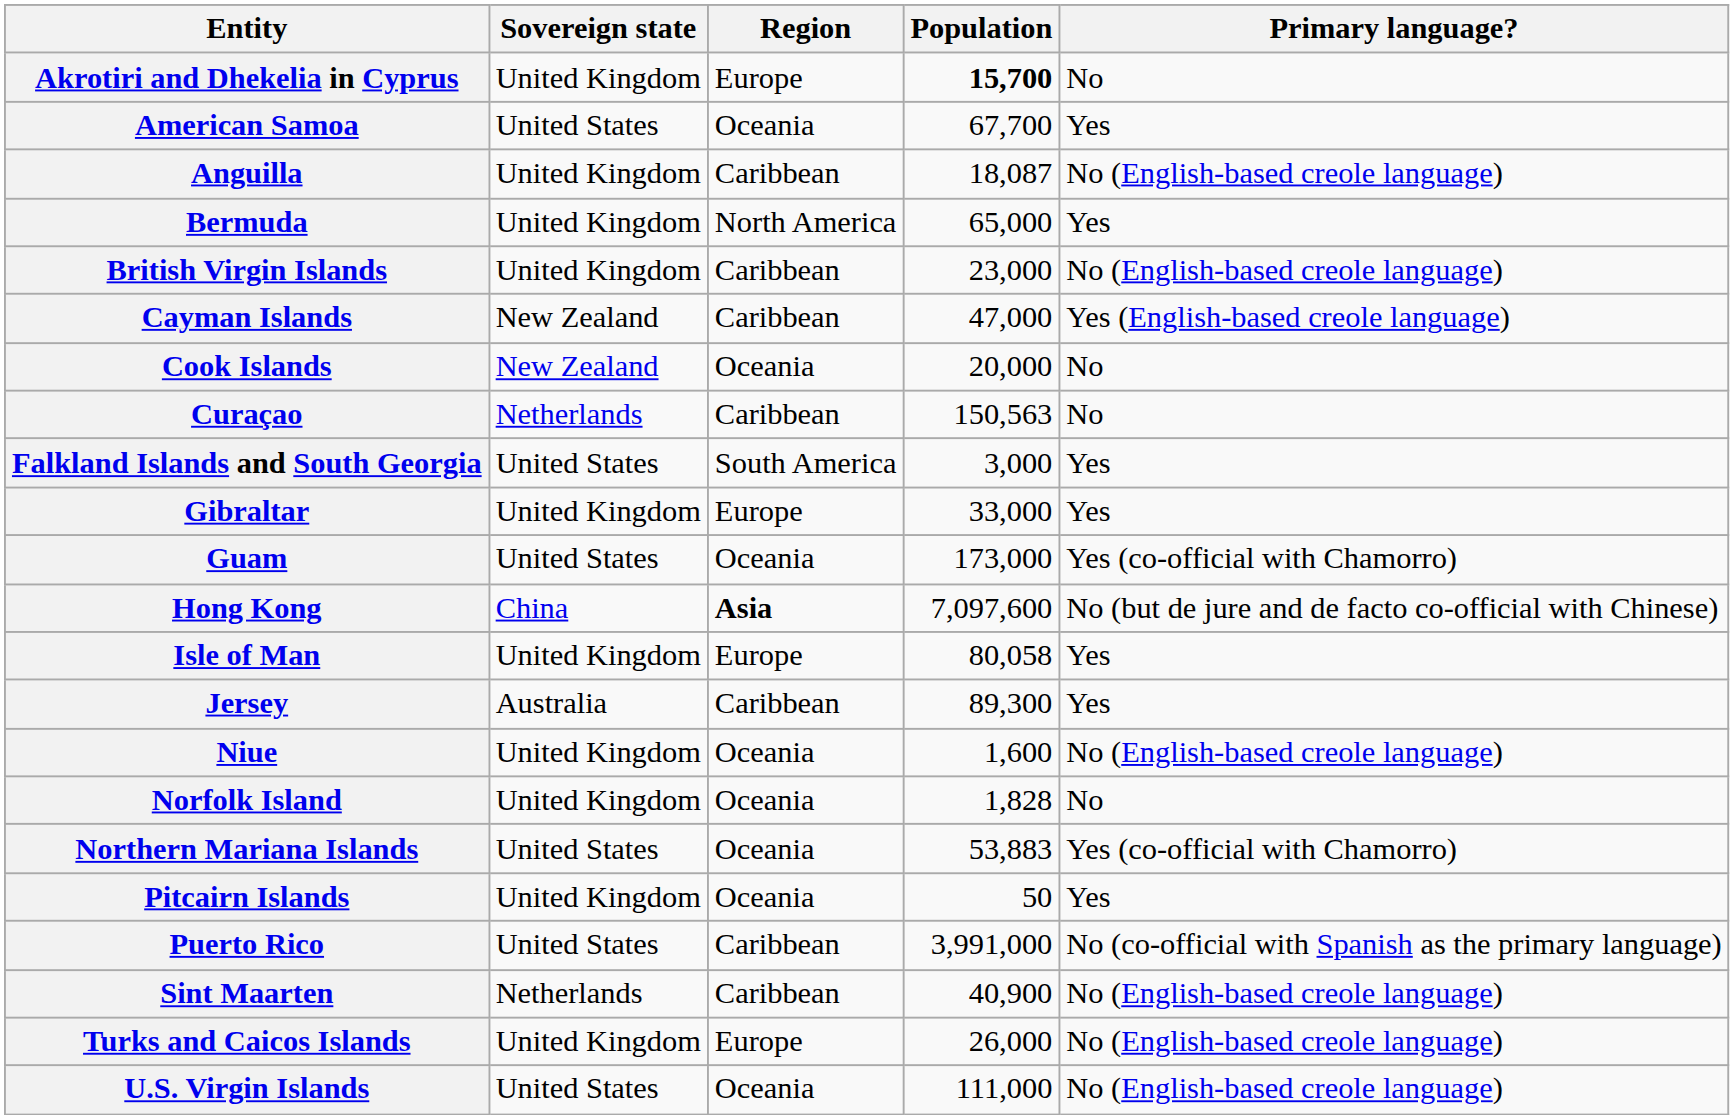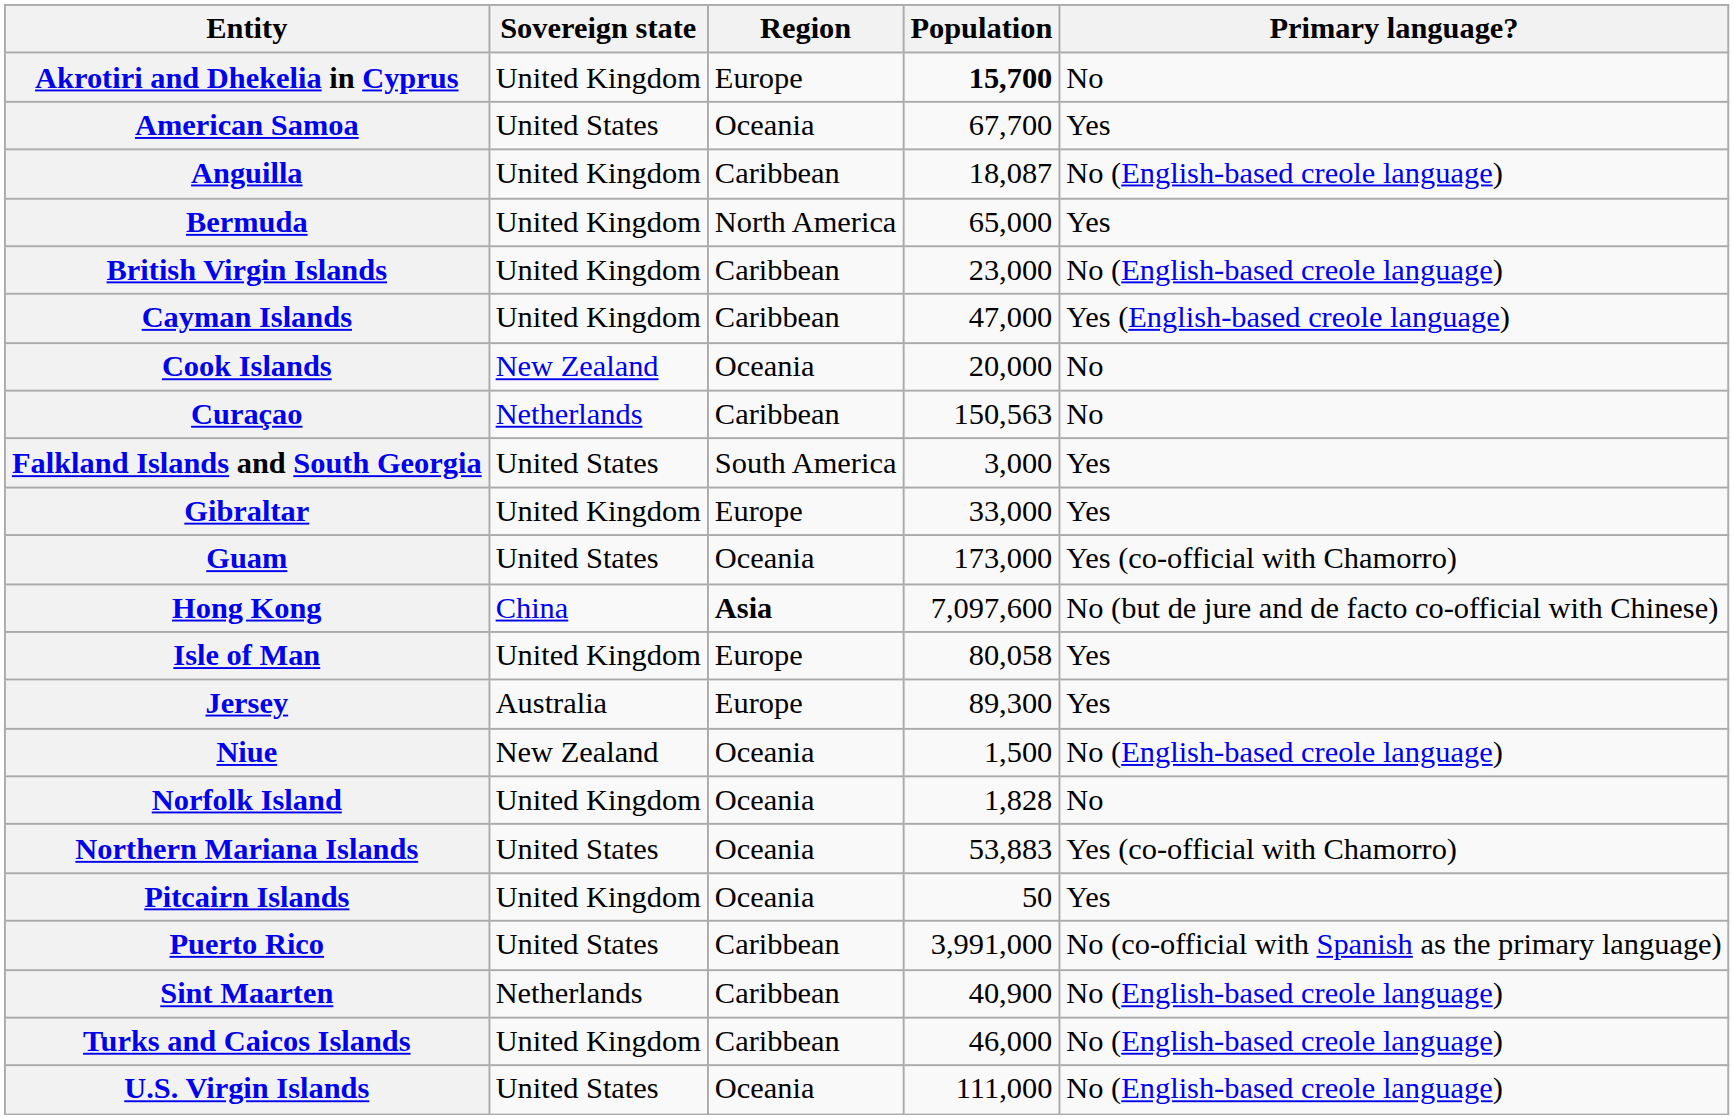 <table class="wikitable sortable plainrowheaders">
 <tr>
 <th scope="col">Entity</th>
 <th scope="col">Sovereign state</th>
 <th scope="col">Region</th>
 <th scope="col">Population</th>
 <th scope="col">Primary language?</th>
 </tr>
 <tr>
 <th scope="row"><a href='#'>Akrotiri and Dhekelia</a> in <a href='#'>Cyprus</a></th>
 <td>United Kingdom</td>
 <td>Europe</td>
 <td style="text-align:right;"><strong>15,700</strong></td>
 <td>No</td>
 </tr>
 <tr>
 <th scope="row"><a href='#'>American Samoa</a></th>
 <td>United States</td>
 <td>Oceania</td>
 <td style="text-align:right;">67,700</td>
 <td>Yes</td>
 </tr>
 <tr>
 <th scope="row"><a href='#'>Anguilla</a></th>
 <td>United Kingdom</td>
 <td>Caribbean</td>
 <td style="text-align:right;">18,087</td>
 <td>No (<a href='#'>English-based creole language</a>)</td>
 </tr>
 <tr>
 <th scope="row"><a href='#'>Bermuda</a></th>
 <td>United Kingdom</td>
 <td>North America</td>
 <td style="text-align:right;">65,000</td>
 <td>Yes</td>
 </tr>
 <tr>
 <th scope="row"><a href='#'>British Virgin Islands</a></th>
 <td>United Kingdom</td>
 <td>Caribbean</td>
 <td style="text-align:right;">23,000</td>
 <td>No (<a href='#'>English-based creole language</a>)</td>
 </tr>
 <tr>
 <th scope="row"><a href='#'>Cayman Islands</a></th>
-<td>New Zealand</td>
+<td>United Kingdom</td>
 <td>Caribbean</td>
 <td style="text-align:right;">47,000</td>
 <td>Yes (<a href='#'>English-based creole language</a>)</td>
 </tr>
 <tr>
 <th scope="row"><a href='#'>Cook Islands</a></th>
 <td><a href='#'>New Zealand</a></td>
 <td>Oceania</td>
 <td style="text-align:right;">20,000</td>
 <td>No</td>
 </tr>
 <tr>
 <th scope="row"><a href='#'>Curaçao</a></th>
 <td><a href='#'>Netherlands</a></td>
 <td>Caribbean</td>
 <td style="text-align:right;">150,563</td>
 <td>No</td>
 </tr>
 <tr>
 <th scope="row"><a href='#'>Falkland Islands</a> and <a href='#'>South Georgia</a></th>
 <td>United States</td>
 <td>South America</td>
 <td style="text-align:right;">3,000</td>
 <td>Yes</td>
 </tr>
 <tr>
 <th scope="row"><a href='#'>Gibraltar</a></th>
 <td>United Kingdom</td>
 <td>Europe</td>
 <td style="text-align:right;">33,000</td>
 <td>Yes</td>
 </tr>
 <tr>
 <th scope="row"><a href='#'>Guam</a></th>
 <td>United States</td>
 <td>Oceania</td>
 <td style="text-align:right;">173,000</td>
 <td>Yes (co-official with Chamorro)</td>
 </tr>
 <tr>
 <th scope="row"><a href='#'>Hong Kong</a></th>
 <td><a href='#'>China</a></td>
 <td><strong>Asia</strong></td>
 <td style="text-align:right;">7,097,600</td>
 <td>No (but de jure and de facto co-official with Chinese)</td>
 </tr>
 <tr>
 <th scope="row"><a href='#'>Isle of Man</a></th>
 <td>United Kingdom</td>
 <td>Europe</td>
 <td style="text-align:right;">80,058</td>
 <td>Yes</td>
 </tr>
 <tr>
 <th scope="row"><a href='#'>Jersey</a></th>
 <td>Australia</td>
-<td>Caribbean</td>
+<td>Europe</td>
 <td style="text-align:right;">89,300</td>
 <td>Yes</td>
 </tr>
 <tr>
 <th scope="row"><a href='#'>Niue</a></th>
-<td>United Kingdom</td>
+<td>New Zealand</td>
 <td>Oceania</td>
-<td style="text-align:right;">1,600</td>
+<td style="text-align:right;">1,500</td>
 <td>No (<a href='#'>English-based creole language</a>)</td>
 </tr>
 <tr>
 <th scope="row"><a href='#'>Norfolk Island</a></th>
 <td>United Kingdom</td>
 <td>Oceania</td>
 <td style="text-align:right;">1,828</td>
 <td>No</td>
 </tr>
 <tr>
 <th scope="row"><a href='#'>Northern Mariana Islands</a></th>
 <td>United States</td>
 <td>Oceania</td>
 <td style="text-align:right;">53,883</td>
 <td>Yes (co-official with Chamorro)</td>
 </tr>
 <tr>
 <th scope="row"><a href='#'>Pitcairn Islands</a></th>
 <td>United Kingdom</td>
 <td>Oceania</td>
 <td style="text-align:right;">50</td>
 <td>Yes</td>
 </tr>
 <tr>
 <th scope="row"><a href='#'>Puerto Rico</a></th>
 <td>United States</td>
 <td>Caribbean</td>
 <td style="text-align:right;">3,991,000</td>
 <td>No (co-official with <a href='#'>Spanish</a> as the primary language)</td>
 </tr>
 <tr>
 <th scope="row"><a href='#'>Sint Maarten</a></th>
 <td>Netherlands</td>
 <td>Caribbean</td>
 <td style="text-align:right;">40,900</td>
 <td>No (<a href='#'>English-based creole language</a>)</td>
 </tr>
 <tr>
 <th scope="row"><a href='#'>Turks and Caicos Islands</a></th>
 <td>United Kingdom</td>
-<td>Europe</td>
-<td style="text-align:right;">26,000</td>
+<td>Caribbean</td>
+<td style="text-align:right;">46,000</td>
 <td>No (<a href='#'>English-based creole language</a>)</td>
 </tr>
 <tr>
 <th scope="row"><a href='#'>U.S. Virgin Islands</a></th>
 <td>United States</td>
 <td>Oceania</td>
 <td style="text-align:right;">111,000</td>
 <td>No (<a href='#'>English-based creole language</a>)</td>
 </tr>
 </table>
